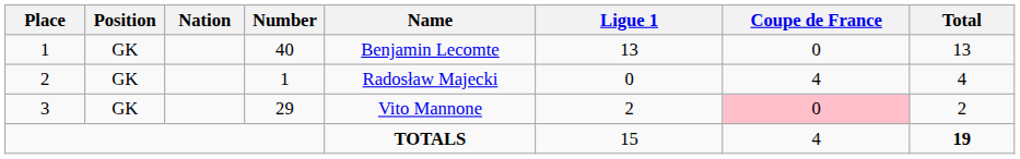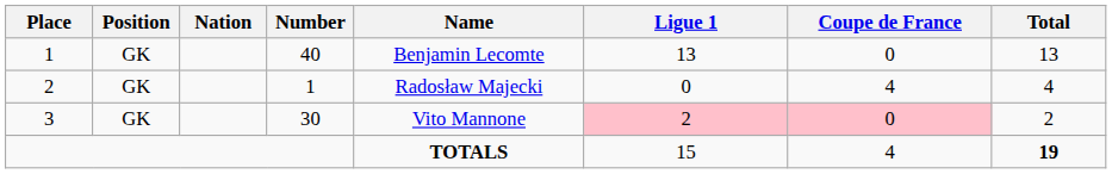 <table class="wikitable" style="font-size: 95%; text-align: center;">
 <tr>
 <th width=60>Place</th>
 <th width=60>Position</th>
 <th width=60>Nation</th>
 <th width=60>Number</th>
 <th width=170>Name</th>
 <th width=150><a href='#'>Ligue 1</a></th>
 <th width=150><a href='#'>Coupe de France</a></th>
 <th width=80><strong>Total</strong></th>
 </tr>
 <tr>
 <td>1</td>
 <td>GK</td>
 <td></td>
 <td>40</td>
 <td><a href='#'>Benjamin Lecomte</a></td>
 <td>13</td>
 <td>0</td>
 <td>13</td>
 </tr>
 <tr>
 <td>2</td>
 <td>GK</td>
 <td></td>
 <td>1</td>
 <td><a href='#'>Radosław Majecki</a></td>
 <td>0</td>
 <td>4</td>
 <td>4</td>
 </tr>
 <tr>
 <td>3</td>
 <td>GK</td>
 <td></td>
-<td>29</td>
+<td>30</td>
 <td><a href='#'>Vito Mannone</a></td>
-<td>2</td>
+<td style="background: pink;">2</td>
 <td style="background: pink;">0</td>
 <td>2</td>
 </tr>
 <tr>
 <td colspan="4"></td>
 <td><strong>TOTALS</strong></td>
 <td>15</td>
 <td>4</td>
 <td><strong>19</strong></td>
 </tr>
 </table>
